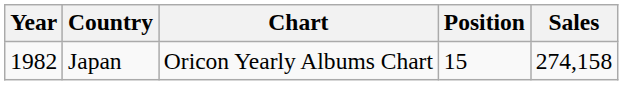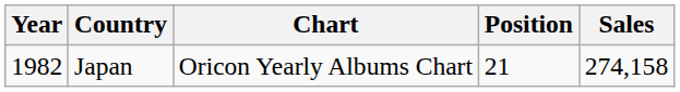 <table class="wikitable">
 <tr>
 <th>Year</th>
 <th>Country</th>
 <th>Chart</th>
 <th>Position</th>
 <th>Sales</th>
 </tr>
 <tr>
 <td>1982</td>
 <td>Japan</td>
 <td>Oricon Yearly Albums Chart</td>
-<td>15</td>
+<td>21</td>
 <td>274,158</td>
 </tr>
 </table>
